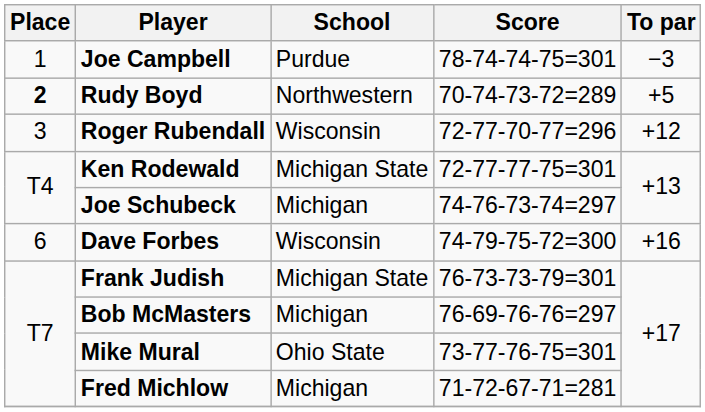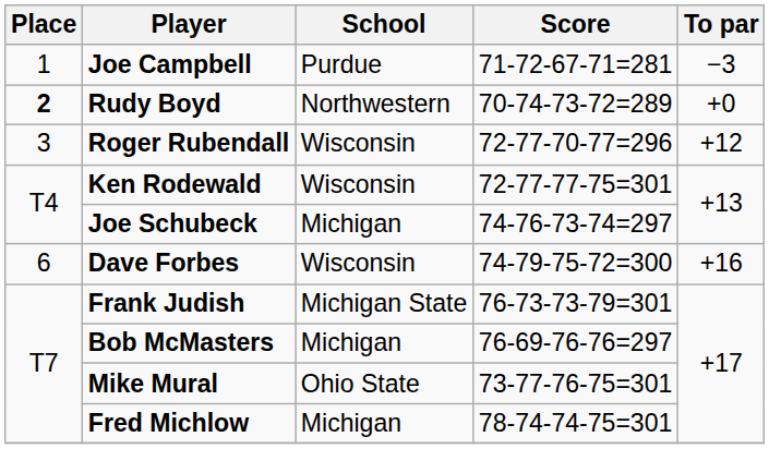 <table class="wikitable">
 <tr>
 <th>Place</th>
 <th>Player</th>
 <th>School</th>
 <th>Score</th>
 <th>To par</th>
 </tr>
 <tr>
 <td align="center">1</td>
 <td><strong>Joe Campbell</strong></td>
 <td>Purdue</td>
-<td>78-74-74-75=301</td>
+<td>71-72-67-71=281</td>
 <td align="center">−3</td>
 </tr>
 <tr>
 <td align="center"><strong>2</strong></td>
 <td><strong>Rudy Boyd</strong></td>
 <td>Northwestern</td>
 <td>70-74-73-72=289</td>
-<td align="center">+5</td>
+<td align="center">+0</td>
 </tr>
 <tr>
 <td align="center">3</td>
 <td><strong>Roger Rubendall</strong></td>
 <td>Wisconsin</td>
 <td>72-77-70-77=296</td>
 <td align="center">+12</td>
 </tr>
 <tr>
 <td rowspan="2" align="center">T4</td>
 <td><strong>Ken Rodewald</strong></td>
-<td>Michigan State</td>
+<td>Wisconsin</td>
 <td>72-77-77-75=301</td>
 <td rowspan="2" align="center">+13</td>
 </tr>
 <tr>
 <td><strong>Joe Schubeck</strong></td>
 <td>Michigan</td>
 <td>74-76-73-74=297</td>
 </tr>
 <tr>
 <td align="center">6</td>
 <td><strong>Dave Forbes</strong></td>
 <td>Wisconsin</td>
 <td>74-79-75-72=300</td>
 <td align="center">+16</td>
 </tr>
 <tr>
 <td rowspan="4" align="center">T7</td>
 <td><strong>Frank Judish</strong></td>
 <td>Michigan State</td>
 <td>76-73-73-79=301</td>
 <td rowspan="4" align="center">+17</td>
 </tr>
 <tr>
 <td><strong>Bob McMasters</strong></td>
 <td>Michigan</td>
 <td>76-69-76-76=297</td>
 </tr>
 <tr>
 <td><strong>Mike Mural</strong></td>
 <td>Ohio State</td>
 <td>73-77-76-75=301</td>
 </tr>
 <tr>
 <td><strong>Fred Michlow</strong></td>
 <td>Michigan</td>
-<td>71-72-67-71=281</td>
+<td>78-74-74-75=301</td>
 </tr>
 <tr>
 </tr>
 </table>
